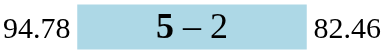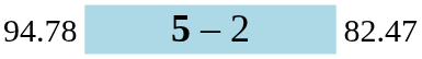 <table style="text-align:center">
 <tr>
 <th width=223></th>
 <th width=100></th>
 <th width=223></th>
 </tr>
 <tr>
 <td align=right><small><span>94.78</span></small> <strong></strong></td>
 <td style="background: lightblue;"><strong>5</strong> – 2</td>
-<td align=left> <small><span>82.46</span></small></td>
+<td align=left> <small><span>82.47</span></small></td>
 </tr>
 </table>
